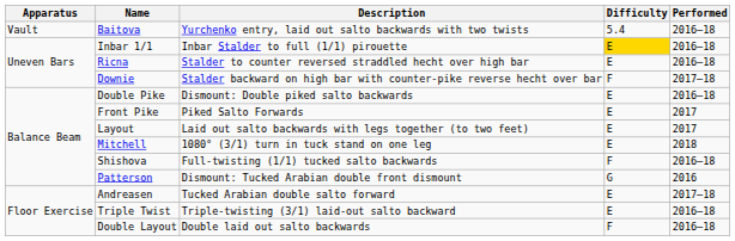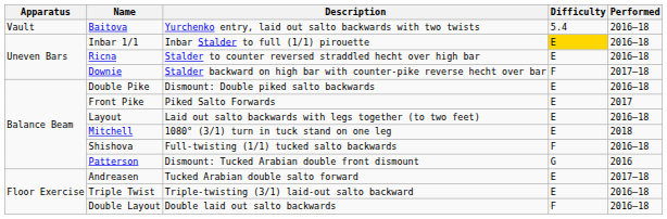 <table class="wikitable">
 <tr>
 <th>Apparatus</th>
 <th>Name</th>
 <th>Description</th>
 <th>Difficulty</th>
 <th>Performed</th>
 </tr>
 <tr>
 <td rowspan="1">Vault</td>
 <td><a href='#'>Baitova</a></td>
 <td><a href='#'>Yurchenko</a> entry, laid out salto backwards with two twists</td>
 <td>5.4</td>
 <td>2016–18</td>
 </tr>
 <tr>
 <td rowspan="3">Uneven Bars</td>
 <td>Inbar 1/1</td>
 <td>Inbar <a href='#'>Stalder</a> to full (1/1) pirouette</td>
 <td style="background: gold;">E</td>
 <td>2016–18</td>
 </tr>
 <tr>
 <td><a href='#'>Ricna</a></td>
 <td><a href='#'>Stalder</a> to counter reversed straddled hecht over high bar</td>
 <td>E</td>
 <td>2016–18</td>
 </tr>
 <tr>
 <td><a href='#'>Downie</a></td>
 <td><a href='#'>Stalder</a> backward on high bar with counter-pike reverse hecht over bar</td>
 <td>F</td>
 <td>2017–18</td>
 </tr>
 <tr>
 <td rowspan="6">Balance Beam</td>
 <td>Double Pike</td>
 <td>Dismount: Double piked salto backwards</td>
 <td>E</td>
 <td>2016–18</td>
 </tr>
 <tr>
 <td>Front Pike</td>
 <td>Piked Salto Forwards</td>
 <td>E</td>
 <td>2017</td>
 </tr>
 <tr>
 <td>Layout</td>
 <td>Laid out salto backwards with legs together (to two feet)</td>
 <td>E</td>
-<td>2017</td>
+<td>2016–18</td>
 </tr>
 <tr>
 <td><a href='#'>Mitchell</a></td>
 <td>1080° (3/1) turn in tuck stand on one leg</td>
 <td>E</td>
 <td>2018</td>
 </tr>
 <tr>
 <td>Shishova</td>
 <td>Full-twisting (1/1) tucked salto backwards</td>
 <td>F</td>
 <td>2016–18</td>
 </tr>
 <tr>
 <td><a href='#'>Patterson</a></td>
 <td>Dismount: Tucked Arabian double front dismount</td>
 <td>G</td>
 <td>2016</td>
 </tr>
 <tr>
 <td rowspan="3">Floor Exercise</td>
 <td>Andreasen</td>
 <td>Tucked Arabian double salto forward</td>
 <td>E</td>
 <td>2017–18</td>
 </tr>
 <tr>
 <td>Triple Twist</td>
 <td>Triple-twisting (3/1) laid-out salto backward</td>
 <td>E</td>
 <td>2016–18</td>
 </tr>
 <tr>
 <td>Double Layout</td>
 <td>Double laid out salto backwards</td>
 <td>F</td>
 <td>2016–18</td>
 </tr>
 </table>
